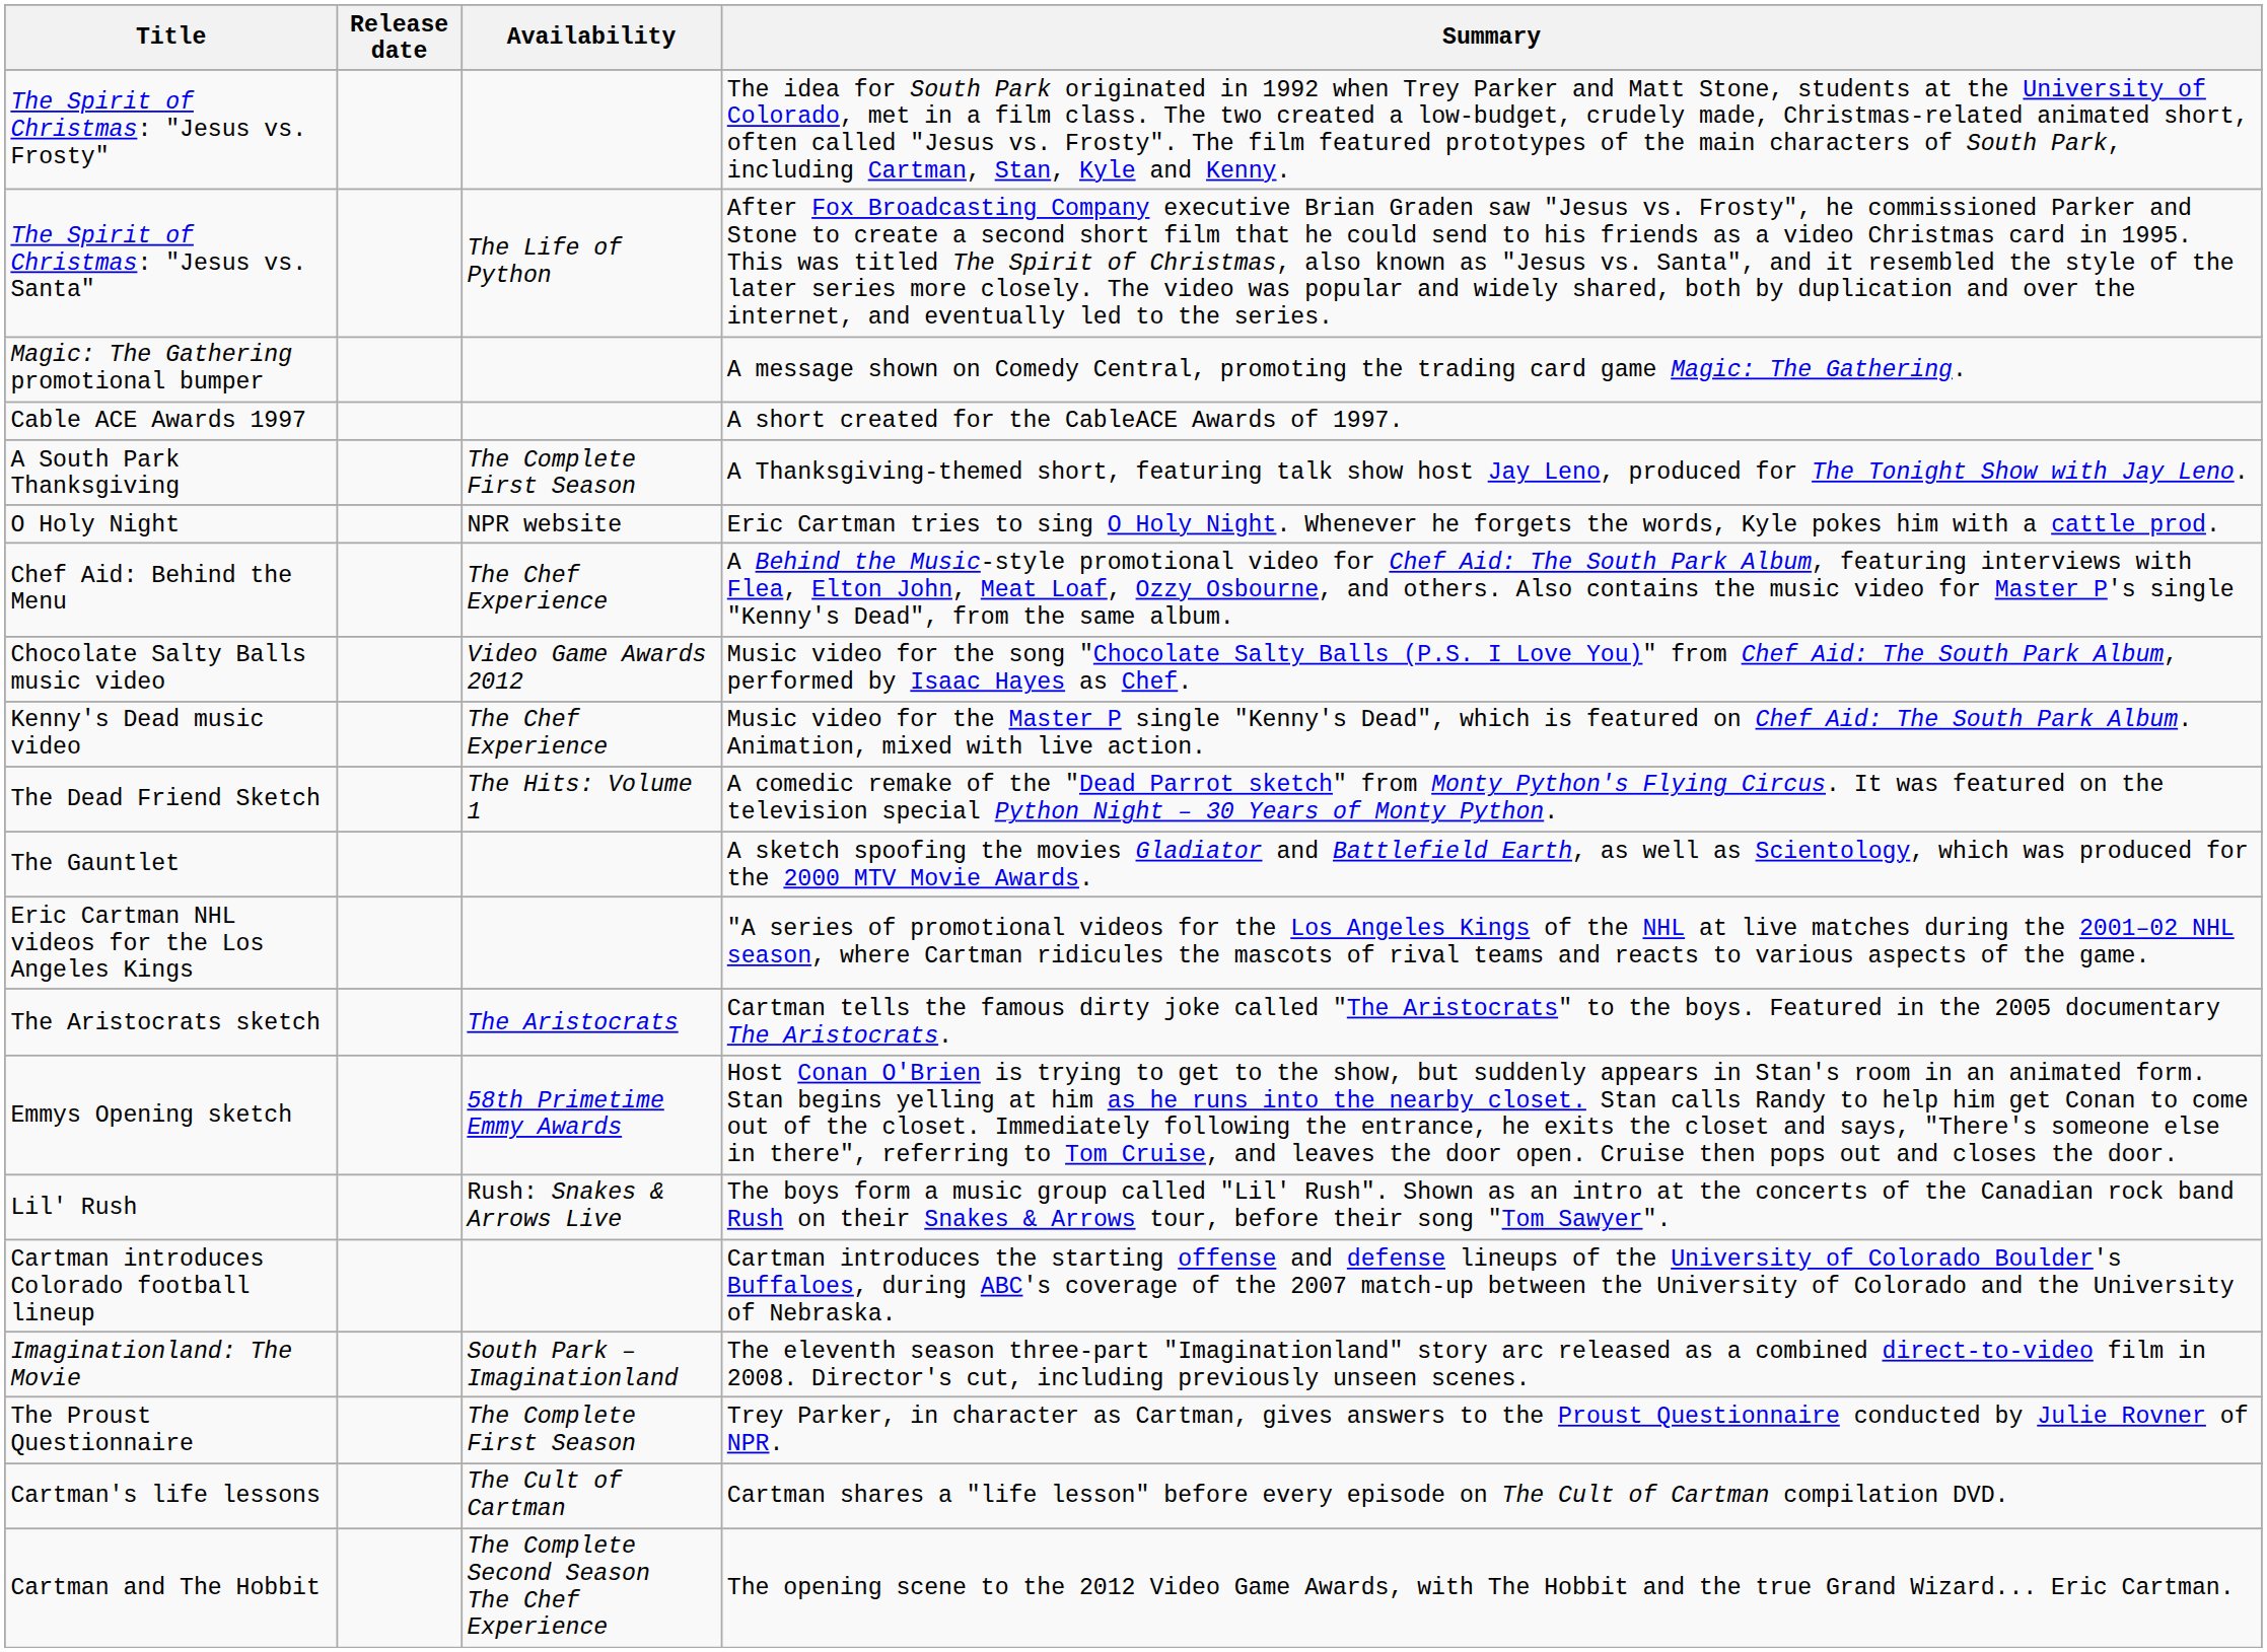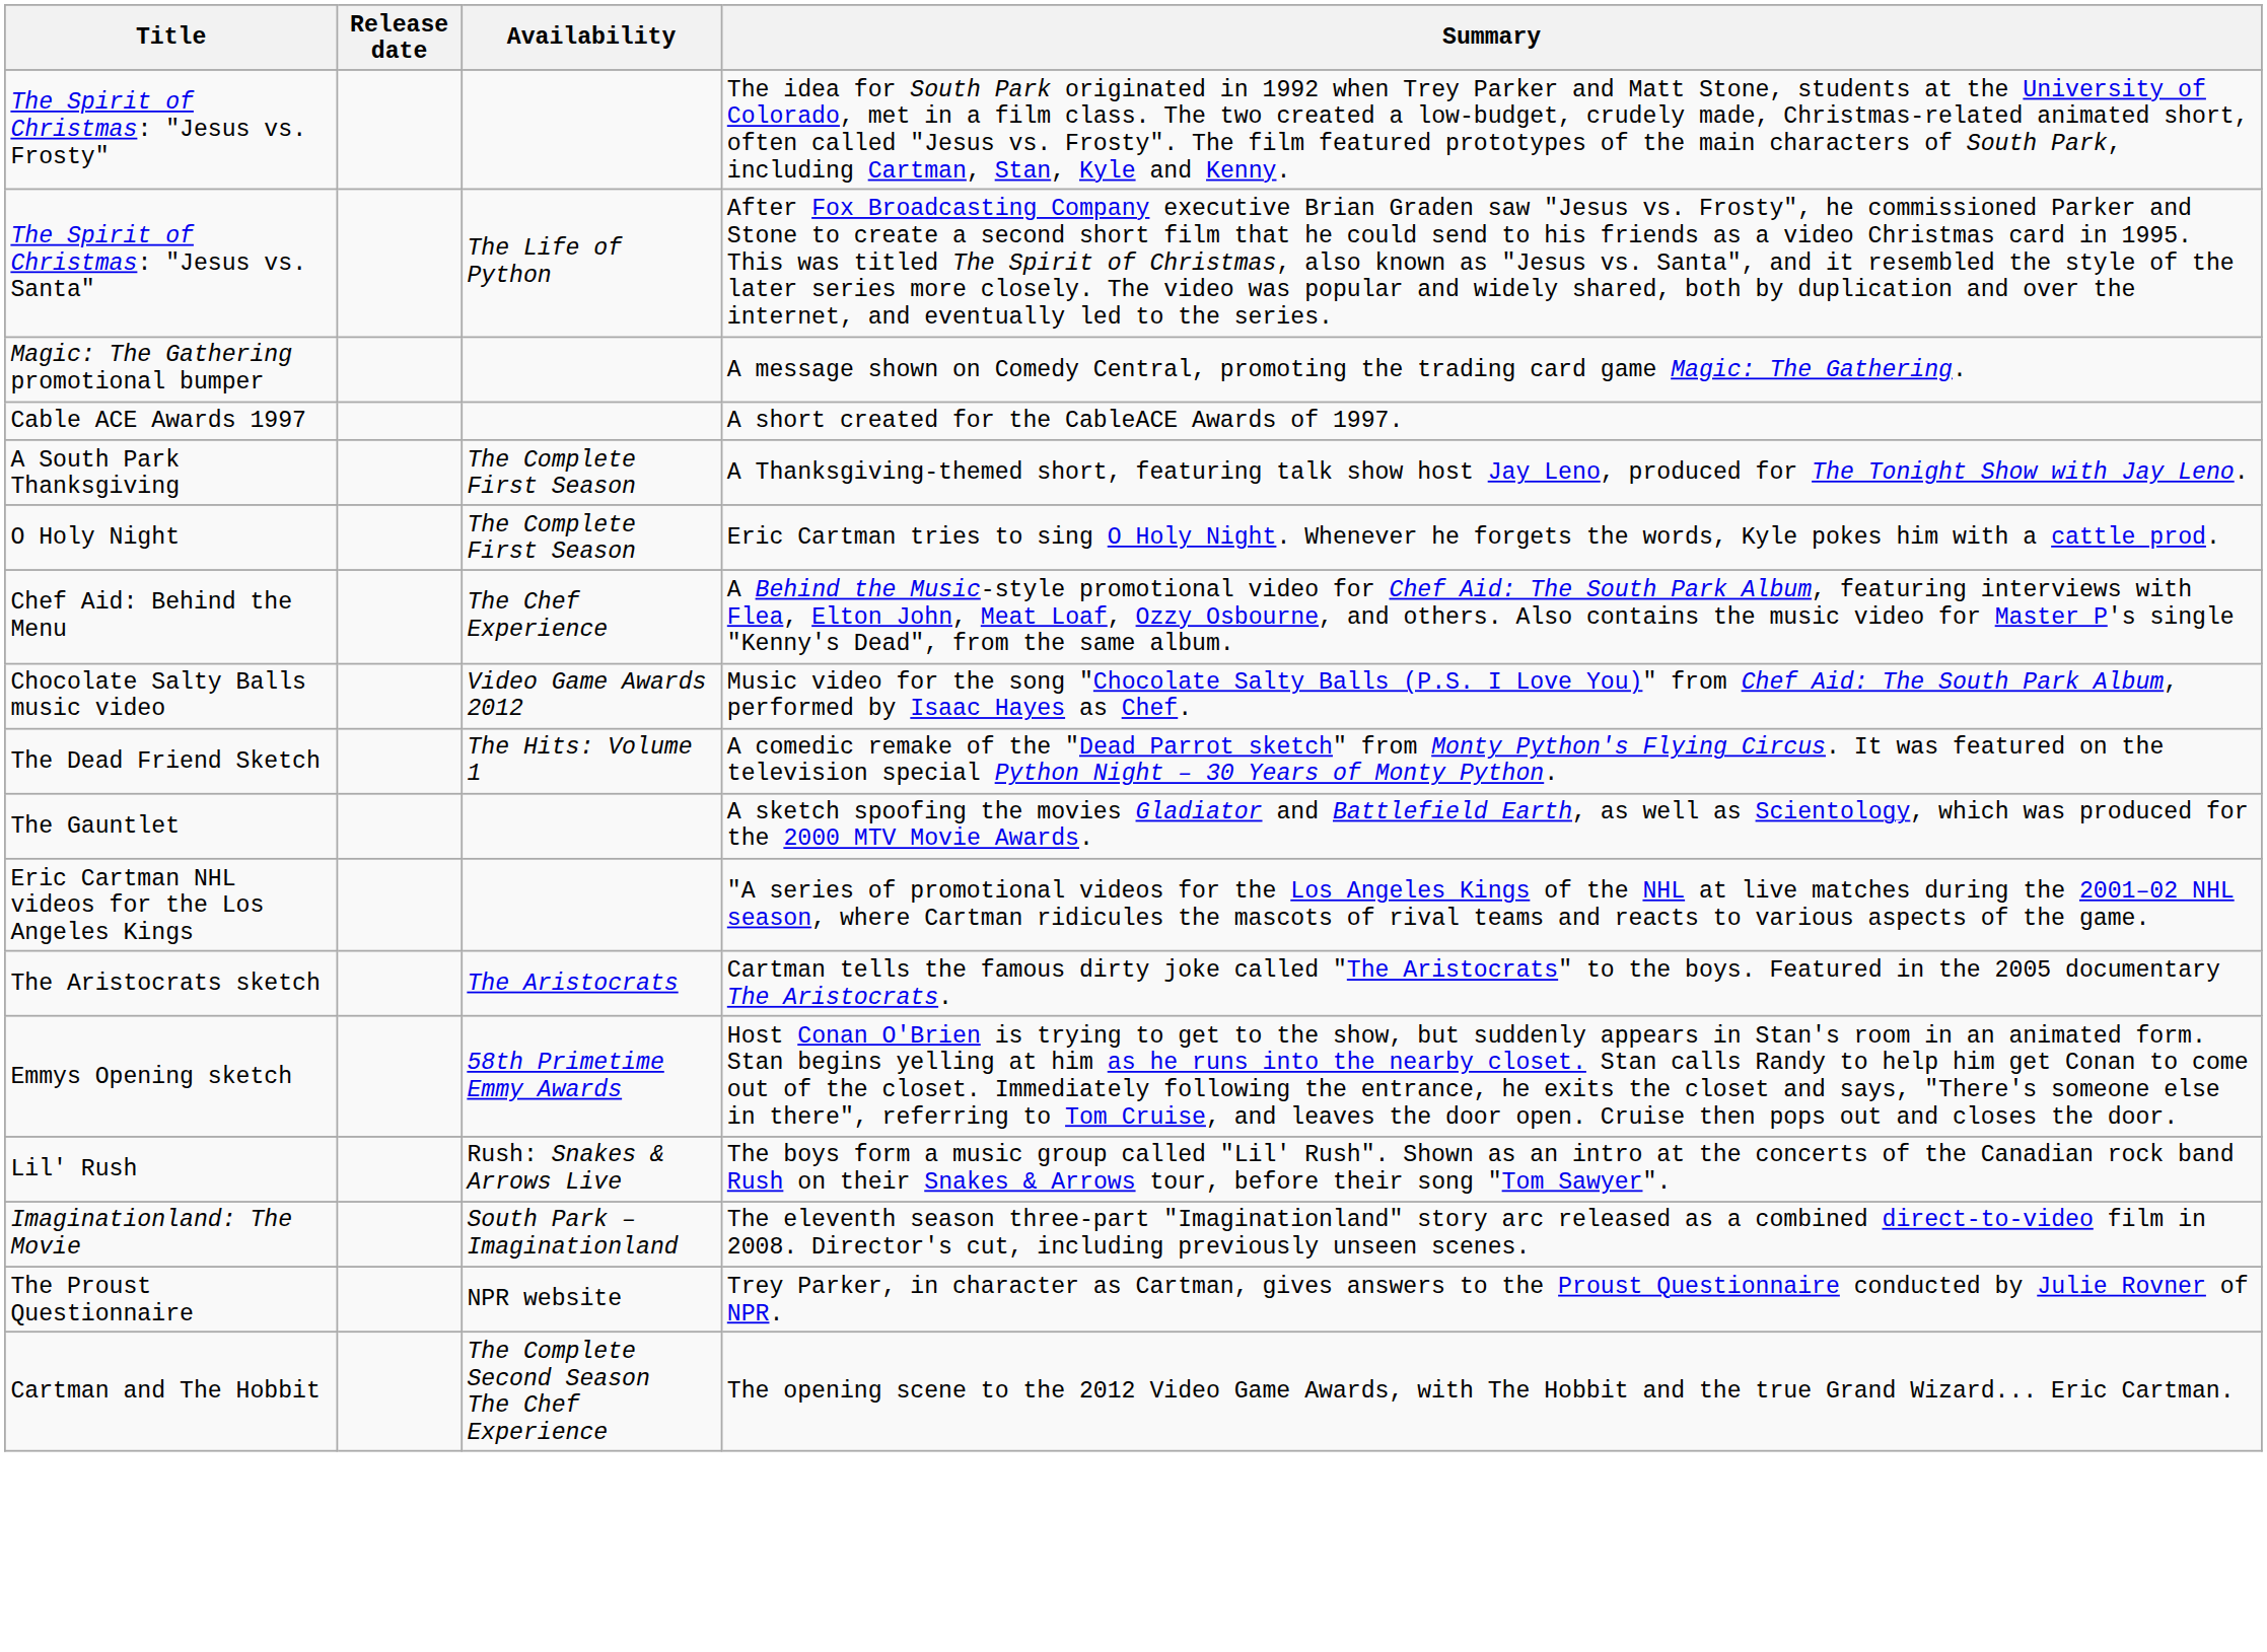 <table class=wikitable>
 <tr>
 <th>Title</th>
 <th>Release date</th>
 <th>Availability</th>
 <th>Summary</th>
 </tr>
 <tr>
 <td><em><a href='#'>The Spirit of Christmas</a></em>: "Jesus vs. Frosty"</td>
 <td></td>
 <td></td>
 <td>The idea for <em>South Park</em> originated in 1992 when Trey Parker and Matt Stone, students at the <a href='#'>University of Colorado</a>, met in a film class. The two created a low-budget, crudely made, Christmas-related animated short, often called "Jesus vs. Frosty". The film featured prototypes of the main characters of <em>South Park</em>, including <a href='#'>Cartman</a>, <a href='#'>Stan</a>, <a href='#'>Kyle</a> and <a href='#'>Kenny</a>.</td>
 </tr>
 <tr>
 <td><em><a href='#'>The Spirit of Christmas</a></em>: "Jesus vs. Santa"</td>
 <td></td>
 <td><em>The Life of Python</em></td>
 <td>After <a href='#'>Fox Broadcasting Company</a> executive Brian Graden saw "Jesus vs. Frosty", he commissioned Parker and Stone to create a second short film that he could send to his friends as a video Christmas card in 1995. This was titled <em>The Spirit of Christmas</em>, also known as "Jesus vs. Santa", and it resembled the style of the later series more closely. The video was popular and widely shared, both by duplication and over the internet, and eventually led to the series.</td>
 </tr>
 <tr>
 <td><em>Magic: The Gathering</em> promotional bumper</td>
 <td></td>
 <td></td>
 <td>A message shown on Comedy Central, promoting the trading card game <em><a href='#'>Magic: The Gathering</a></em>.</td>
 </tr>
 <tr>
 <td>Cable ACE Awards 1997</td>
 <td></td>
 <td></td>
 <td>A short created for the CableACE Awards of 1997.</td>
 </tr>
 <tr>
 <td>A South Park Thanksgiving</td>
 <td></td>
 <td><em>The Complete First Season</em></td>
 <td>A Thanksgiving-themed short, featuring talk show host <a href='#'>Jay Leno</a>, produced for <em><a href='#'>The Tonight Show with Jay Leno</a></em>.</td>
 </tr>
 <tr>
 <td>O Holy Night</td>
 <td></td>
-<td>NPR website</td>
+<td><em>The Complete First Season</em></td>
 <td>Eric Cartman tries to sing <a href='#'>O Holy Night</a>. Whenever he forgets the words, Kyle pokes him with a <a href='#'>cattle prod</a>.</td>
 </tr>
 <tr>
 <td>Chef Aid: Behind the Menu</td>
 <td></td>
 <td><em>The Chef Experience</em></td>
 <td>A <em><a href='#'>Behind the Music</a></em>-style promotional video for <em><a href='#'>Chef Aid: The South Park Album</a></em>, featuring interviews with <a href='#'>Flea</a>, <a href='#'>Elton John</a>, <a href='#'>Meat Loaf</a>, <a href='#'>Ozzy Osbourne</a>, and others. Also contains the music video for <a href='#'>Master P</a>'s single "Kenny's Dead", from the same album.</td>
 </tr>
 <tr>
 <td>Chocolate Salty Balls music video</td>
 <td></td>
 <td><em>Video Game Awards 2012</em></td>
 <td>Music video for the song "<a href='#'>Chocolate Salty Balls (P.S. I Love You)</a>" from <em><a href='#'>Chef Aid: The South Park Album</a></em>, performed by <a href='#'>Isaac Hayes</a> as <a href='#'>Chef</a>.</td>
-</tr>
-<tr>
-<td>Kenny's Dead music video</td>
-<td></td>
-<td><em>The Chef Experience</em></td>
-<td>Music video for the <a href='#'>Master P</a> single "Kenny's Dead", which is featured on <em><a href='#'>Chef Aid: The South Park Album</a></em>. Animation, mixed with live action.</td>
 </tr>
 <tr>
 <td>The Dead Friend Sketch</td>
 <td></td>
 <td><em>The Hits: Volume 1</em></td>
 <td>A comedic remake of the "<a href='#'>Dead Parrot sketch</a>" from <em><a href='#'>Monty Python's Flying Circus</a></em>. It was featured on the television special <em><a href='#'>Python Night – 30 Years of Monty Python</a></em>.</td>
 </tr>
 <tr>
 <td>The Gauntlet</td>
 <td></td>
 <td></td>
 <td>A sketch spoofing the movies <em><a href='#'>Gladiator</a></em> and <em><a href='#'>Battlefield Earth</a></em>, as well as <a href='#'>Scientology</a>, which was produced for the <a href='#'>2000 MTV Movie Awards</a>.</td>
 </tr>
 <tr>
 <td>Eric Cartman NHL videos for the Los Angeles Kings</td>
 <td></td>
 <td></td>
 <td>"A series of promotional videos for the <a href='#'>Los Angeles Kings</a> of the <a href='#'>NHL</a> at live matches during the <a href='#'>2001–02 NHL season</a>, where Cartman ridicules the mascots of rival teams and reacts to various aspects of the game.</td>
 </tr>
 <tr>
 <td>The Aristocrats sketch</td>
 <td></td>
 <td><em><a href='#'>The Aristocrats</a></em></td>
 <td>Cartman tells the famous dirty joke called "<a href='#'>The Aristocrats</a>" to the boys. Featured in the 2005 documentary <em><a href='#'>The Aristocrats</a></em>.</td>
 </tr>
 <tr>
 <td>Emmys Opening sketch</td>
 <td></td>
 <td><em><a href='#'>58th Primetime Emmy Awards</a></em></td>
 <td>Host <a href='#'>Conan O'Brien</a> is trying to get to the show, but suddenly appears in Stan's room in an animated form. Stan begins yelling at him <a href='#'>as he runs into the nearby closet.</a> Stan calls Randy to help him get Conan to come out of the closet. Immediately following the entrance, he exits the closet and says, "There's someone else in there", referring to <a href='#'>Tom Cruise</a>, and leaves the door open. Cruise then pops out and closes the door.</td>
 </tr>
 <tr>
 <td>Lil' Rush</td>
 <td></td>
 <td>Rush: <em>Snakes & Arrows Live</em></td>
 <td>The boys form a music group called "Lil' Rush". Shown as an intro at the concerts of the Canadian rock band <a href='#'>Rush</a> on their <a href='#'>Snakes & Arrows</a> tour, before their song "<a href='#'>Tom Sawyer</a>".</td>
 </tr>
 <tr>
-<td>Cartman introduces Colorado football lineup</td>
-<td></td>
-<td></td>
-<td>Cartman introduces the starting <a href='#'>offense</a> and <a href='#'>defense</a> lineups of the <a href='#'>University of Colorado Boulder</a>'s <a href='#'>Buffaloes</a>, during <a href='#'>ABC</a>'s coverage of the 2007 match-up between the University of Colorado and the University of Nebraska.</td>
-</tr>
-<tr>
 <td><em>Imaginationland: The Movie</em></td>
 <td></td>
 <td><em>South Park – Imaginationland</em></td>
 <td>The eleventh season three-part "Imaginationland" story arc released as a combined <a href='#'>direct-to-video</a> film in 2008. Director's cut, including previously unseen scenes.</td>
 </tr>
 <tr>
 <td>The Proust Questionnaire</td>
 <td></td>
-<td><em>The Complete First Season</em></td>
+<td>NPR website</td>
 <td>Trey Parker, in character as Cartman, gives answers to the <a href='#'>Proust Questionnaire</a> conducted by <a href='#'>Julie Rovner</a> of <a href='#'>NPR</a>.</td>
-</tr>
-<tr>
-<td>Cartman's life lessons</td>
-<td></td>
-<td><em>The Cult of Cartman</em></td>
-<td>Cartman shares a "life lesson" before every episode on <em>The Cult of Cartman</em> compilation DVD.</td>
 </tr>
 <tr>
 <td>Cartman and The Hobbit</td>
 <td></td>
 <td><em>The Complete Second Season</em><br><em>The Chef Experience</em></td>
 <td>The opening scene to the 2012 Video Game Awards, with The Hobbit and the true Grand Wizard... Eric Cartman.</td>
 </tr>
 </table>
